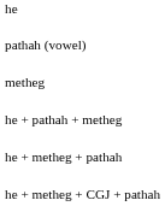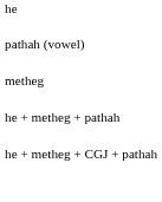 <table>
 <tr>
 <td height=40>he</td>
 <td></td>
 </tr>
 <tr>
 <td height=40>pathah (vowel)</td>
 <td></td>
 </tr>
 <tr>
 <td height=40>metheg</td>
 <td></td>
 </tr>
 <tr>
-<td height=40>he + pathah + metheg</td>
-<td></td>
-</tr>
-<tr>
 <td height=40>he + metheg + pathah</td>
 <td></td>
 </tr>
 <tr>
 <td height=40>he + metheg + CGJ + pathah</td>
 <td></td>
 </tr>
 </table>
